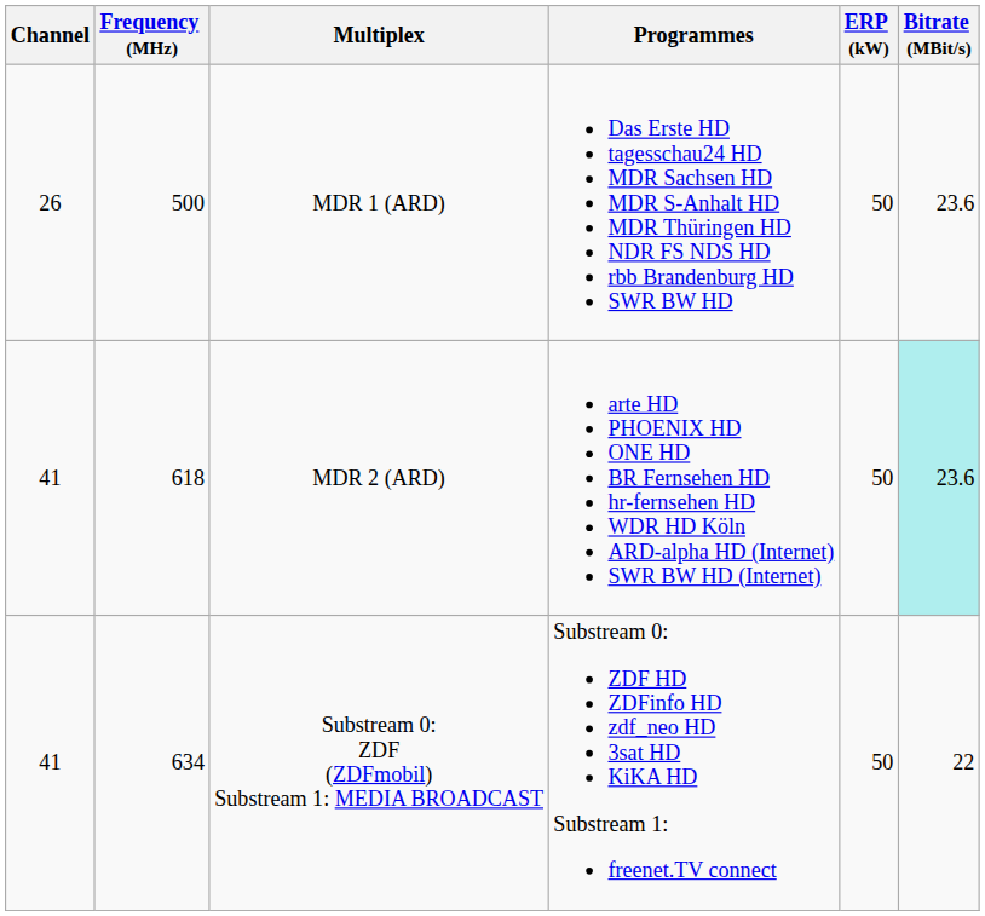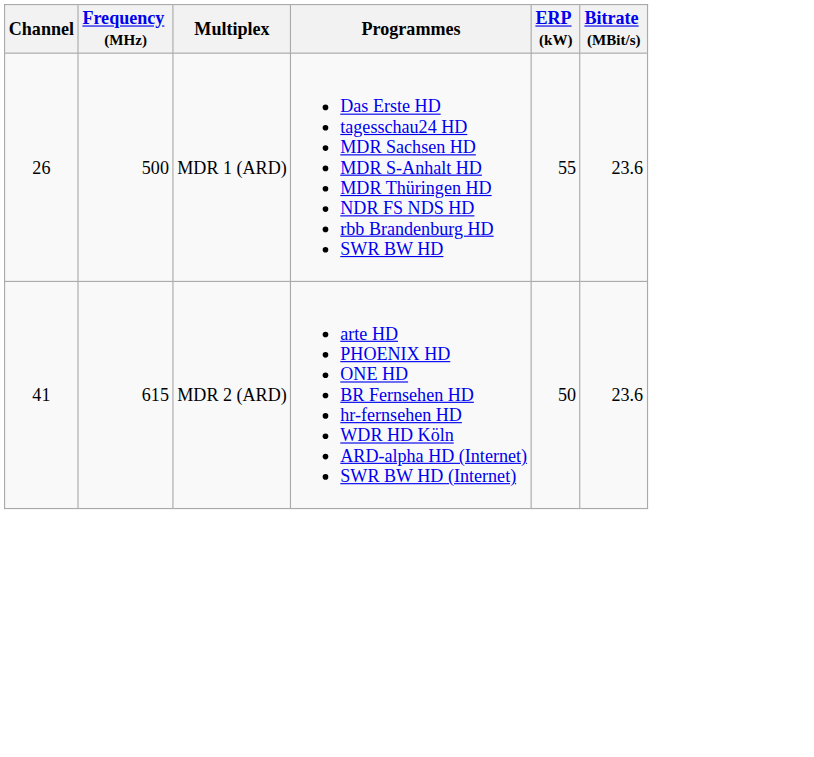 <table class="wikitable sortable toptextcells" style="text-align:center;">
 <tr>
 <th>Channel</th>
 <th><a href='#'>Frequency</a> <br><small>(MHz)</small></th>
 <th>Multiplex</th>
 <th>Programmes</th>
 <th><a href='#'>ERP</a> <br><small>(kW)</small></th>
 <th><a href='#'>Bitrate</a> <br><small>(MBit/s)</small></th>
 </tr>
 <tr>
 <td>26</td>
 <td style="text-align:right">500</td>
 <td>MDR 1 (ARD)</td>
 <td style="text-align:left;"><br><ul><li><a href='#'>Das Erste HD</a></li><li><a href='#'>tagesschau24 HD</a></li><li><a href='#'>MDR Sachsen HD</a></li><li><a href='#'>MDR S-Anhalt HD</a></li><li><a href='#'>MDR Thüringen HD</a></li><li><a href='#'>NDR FS NDS HD</a></li><li><a href='#'>rbb Brandenburg HD</a></li><li><a href='#'>SWR BW HD</a></li></ul></td>
-<td style="text-align:right">50</td>
+<td style="text-align:right">55</td>
 <td style="text-align:right">23.6</td>
 </tr>
 <tr>
 <td>41</td>
-<td style="text-align:right">618</td>
+<td style="text-align:right">615</td>
 <td>MDR 2 (ARD)</td>
 <td style="text-align:left;"><br><ul><li><a href='#'>arte HD</a></li><li><a href='#'>PHOENIX HD</a></li><li><a href='#'>ONE HD</a></li><li><a href='#'>BR Fernsehen HD</a></li><li><a href='#'>hr-fernsehen HD</a></li><li><a href='#'>WDR HD Köln</a></li><li><a href='#'>ARD-alpha HD (Internet)</a></li><li><a href='#'>SWR BW HD (Internet)</a></li></ul></td>
 <td style="text-align:right">50</td>
-<td style="background: paleturquoise; text-align:right">23.6</td>
-</tr>
-<tr>
-<td>41</td>
-<td style="text-align:right">634</td>
-<td>Substream 0:<br>ZDF<br>(<a href='#'>ZDFmobil</a>)<br>Substream 1: <a href='#'>MEDIA BROADCAST</a></td>
-<td style="text-align:left;">Substream 0:<br><ul><li><a href='#'>ZDF HD</a></li><li><a href='#'>ZDFinfo HD</a></li><li><a href='#'>zdf_neo HD</a></li><li><a href='#'>3sat HD</a></li><li><a href='#'>KiKA HD</a></li></ul>Substream 1:<ul><li><a href='#'>freenet.TV connect</a></li></ul></td>
-<td style="text-align:right">50</td>
-<td style="text-align:right">22</td>
+<td style="text-align:right">23.6</td>
 </tr>
 </table>
